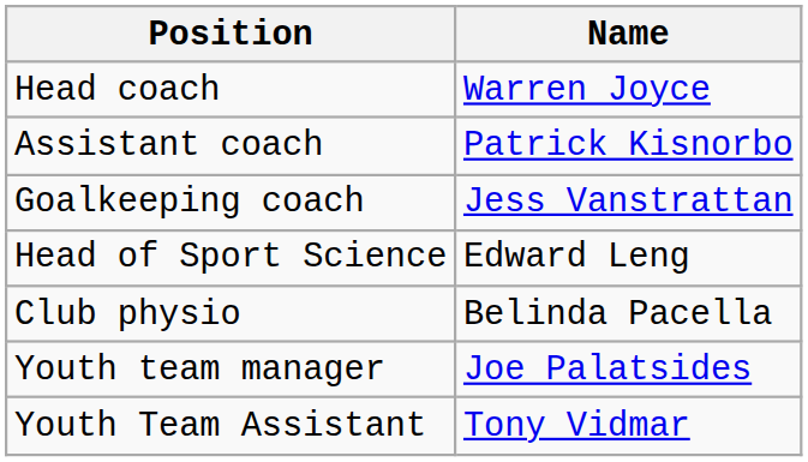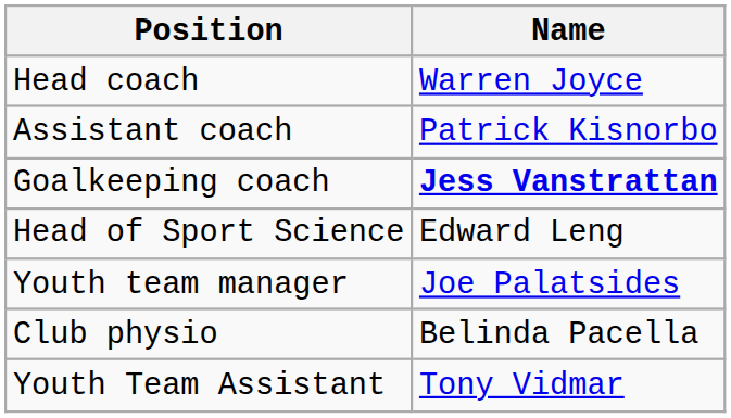 <table class="wikitable">
 <tr>
 <th>Position</th>
 <th>Name</th>
 </tr>
 <tr>
 <td>Head coach</td>
 <td> <a href='#'>Warren Joyce</a></td>
 </tr>
 <tr>
 <td>Assistant coach</td>
 <td> <a href='#'>Patrick Kisnorbo</a></td>
 </tr>
 <tr>
 <td>Goalkeeping coach</td>
-<td> <a href='#'>Jess Vanstrattan</a></td>
+<td><strong> <a href='#'>Jess Vanstrattan</a></strong></td>
 </tr>
 <tr>
 <td>Head of Sport Science</td>
 <td> Edward Leng</td>
 </tr>
 <tr>
+<td>Youth team manager</td>
+<td> <a href='#'>Joe Palatsides</a></td>
+</tr>
+<tr>
 <td>Club physio</td>
 <td> Belinda Pacella</td>
-</tr>
-<tr>
-<td>Youth team manager</td>
-<td> <a href='#'>Joe Palatsides</a></td>
 </tr>
 <tr>
 <td>Youth Team Assistant</td>
 <td> <a href='#'>Tony Vidmar</a></td>
 </tr>
 </table>
